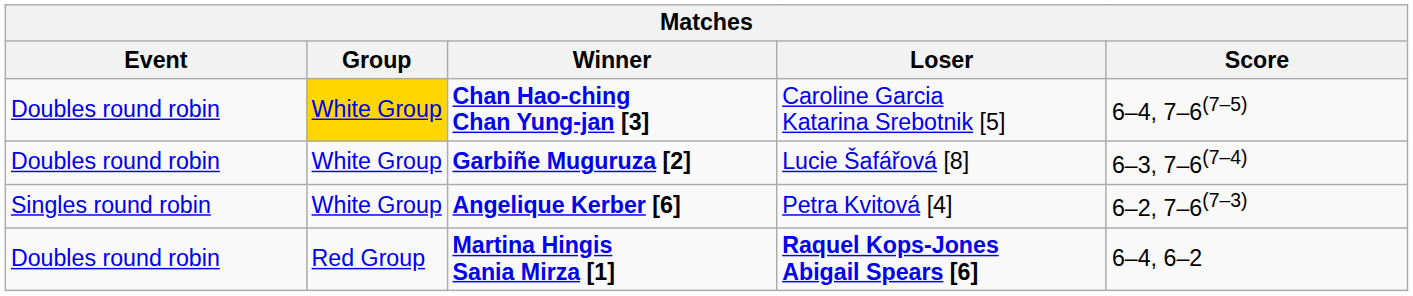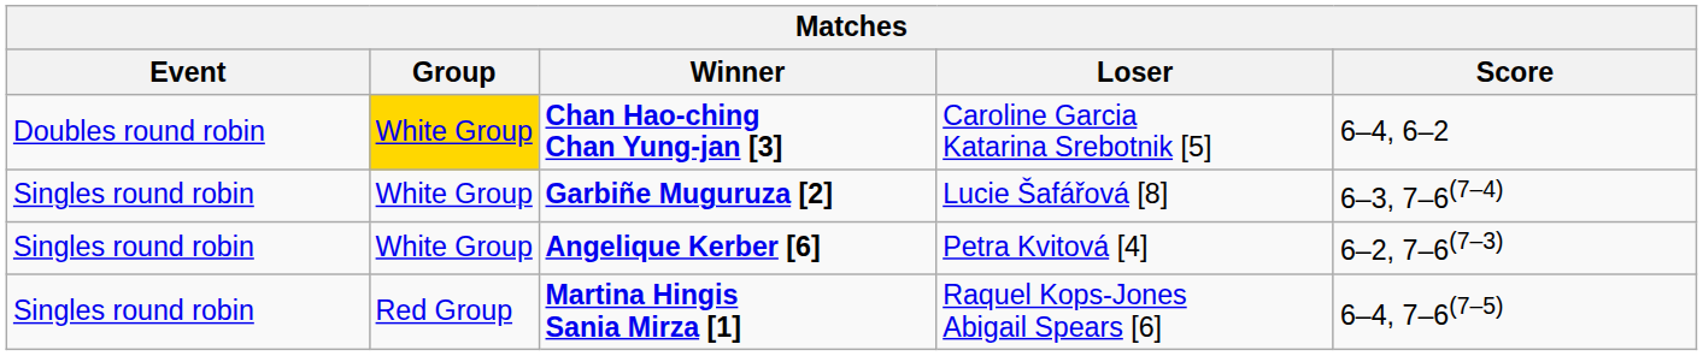 <table class="wikitable collapsible uncollapsed" style="margin:1em auto;">
 <tr>
 <th colspan=6>Matches</th>
 </tr>
 <tr>
 <th width=200>Event</th>
 <th>Group</th>
 <th width=220>Winner</th>
 <th width=220>Loser</th>
 <th width=200>Score</th>
 </tr>
 <tr align=left>
 <td><a href='#'>Doubles round robin</a></td>
 <td style="background: gold;"><a href='#'>White Group</a></td>
 <td><strong> <a href='#'>Chan Hao-ching</a> <br>  <a href='#'>Chan Yung-jan</a> [3] </strong></td>
 <td> <a href='#'>Caroline Garcia</a> <br>  <a href='#'>Katarina Srebotnik</a> [5]</td>
-<td>6–4, 7–6<sup>(7–5)</sup></td>
+<td>6–4, 6–2</td>
 </tr>
 <tr align=left>
-<td><a href='#'>Doubles round robin</a></td>
+<td><a href='#'>Singles round robin</a></td>
 <td><a href='#'>White Group</a></td>
 <td><strong> <a href='#'>Garbiñe Muguruza</a> [2] </strong></td>
 <td> <a href='#'>Lucie Šafářová</a> [8]</td>
 <td>6–3, 7–6<sup>(7–4)</sup></td>
 </tr>
 <tr align=left>
 <td><a href='#'>Singles round robin</a></td>
 <td><a href='#'>White Group</a></td>
 <td><strong> <a href='#'>Angelique Kerber</a> [6]</strong></td>
 <td> <a href='#'>Petra Kvitová</a> [4]</td>
 <td>6–2, 7–6<sup>(7–3)</sup></td>
 </tr>
 <tr align=left>
-<td><a href='#'>Doubles round robin</a></td>
+<td><a href='#'>Singles round robin</a></td>
 <td><a href='#'>Red Group</a></td>
 <td><strong> <a href='#'>Martina Hingis</a> <br>  <a href='#'>Sania Mirza</a> [1] </strong></td>
-<td><strong> <a href='#'>Raquel Kops-Jones</a> <br>  <a href='#'>Abigail Spears</a> [6]</strong></td>
-<td>6–4, 6–2</td>
+<td> <a href='#'>Raquel Kops-Jones</a> <br>  <a href='#'>Abigail Spears</a> [6]</td>
+<td>6–4, 7–6<sup>(7–5)</sup></td>
 </tr>
 </table>
